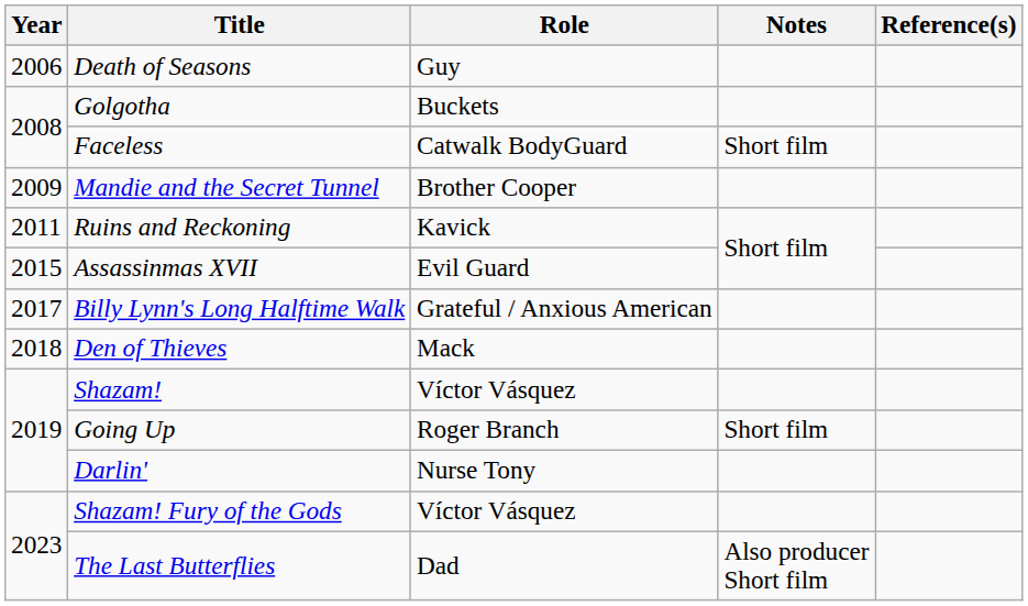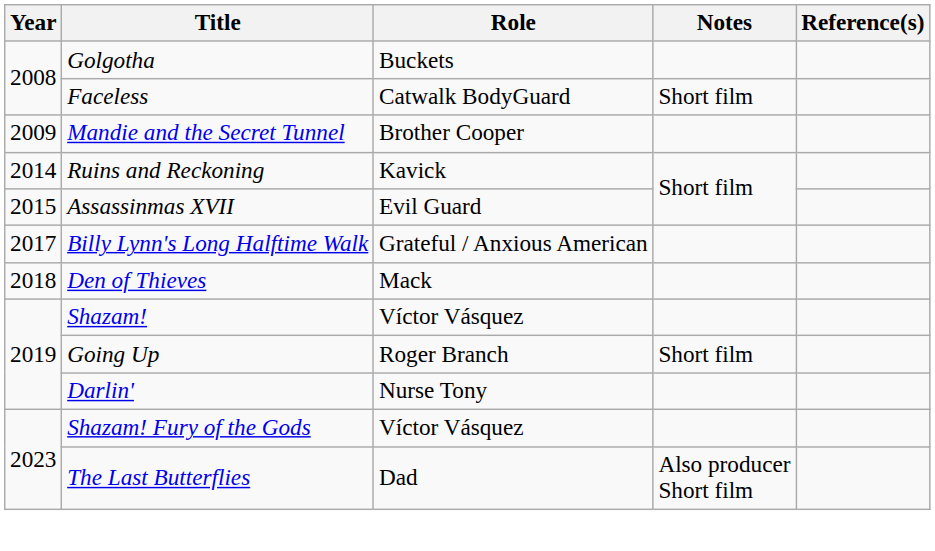 <table class="wikitable sortable">
 <tr>
 <th>Year</th>
 <th>Title</th>
 <th>Role</th>
 <th>Notes</th>
 <th scope="col" class="unsortable">Reference(s)</th>
-</tr>
-<tr>
-<td rowspan="1">2006</td>
-<td><em>Death of Seasons</em></td>
-<td>Guy</td>
-<td></td>
-<td></td>
 </tr>
 <tr>
 <td rowspan="2">2008</td>
 <td><em>Golgotha</em></td>
 <td>Buckets</td>
 <td></td>
 <td></td>
 </tr>
 <tr>
 <td><em>Faceless</em></td>
 <td>Catwalk BodyGuard</td>
 <td>Short film</td>
 <td></td>
 </tr>
 <tr>
 <td rowspan="1">2009</td>
 <td><em><a href='#'>Mandie and the Secret Tunnel</a></em></td>
 <td>Brother Cooper</td>
 <td></td>
 <td></td>
 </tr>
 <tr>
-<td rowspan="1">2011</td>
+<td rowspan="1">2014</td>
 <td><em>Ruins and Reckoning</em></td>
 <td>Kavick</td>
 <td rowspan="2">Short film</td>
 <td></td>
 </tr>
 <tr>
 <td rowspan="1">2015</td>
 <td><em>Assassinmas XVII</em></td>
 <td>Evil Guard</td>
 <td></td>
 </tr>
 <tr>
 <td rowspan="1">2017</td>
 <td><em><a href='#'>Billy Lynn's Long Halftime Walk</a></em></td>
 <td>Grateful / Anxious American</td>
 <td></td>
 <td></td>
 </tr>
 <tr>
 <td rowspan="1">2018</td>
 <td><em><a href='#'>Den of Thieves</a></em></td>
 <td>Mack</td>
 <td></td>
 <td></td>
 </tr>
 <tr>
 <td rowspan="3">2019</td>
 <td><em><a href='#'>Shazam!</a></em></td>
 <td>Víctor Vásquez</td>
 <td></td>
 <td></td>
 </tr>
 <tr>
 <td><em>Going Up </em></td>
 <td>Roger Branch</td>
 <td>Short film</td>
 <td></td>
 </tr>
 <tr>
 <td><em><a href='#'>Darlin'</a></em></td>
 <td>Nurse Tony</td>
 <td></td>
 <td></td>
 </tr>
 <tr>
 <td rowspan="2">2023</td>
 <td><em><a href='#'>Shazam! Fury of the Gods</a></em></td>
 <td>Víctor Vásquez</td>
 <td></td>
 <td></td>
 </tr>
 <tr>
 <td><em><a href='#'>The Last Butterflies</a></em></td>
 <td>Dad</td>
 <td>Also producer<br>Short film</td>
 <td></td>
 </tr>
 </table>
